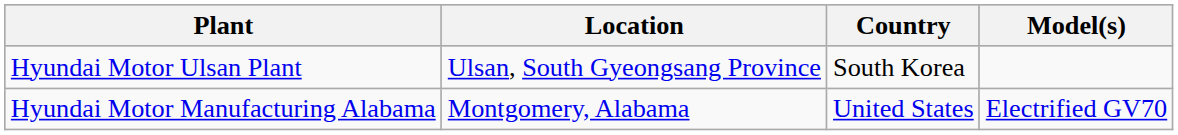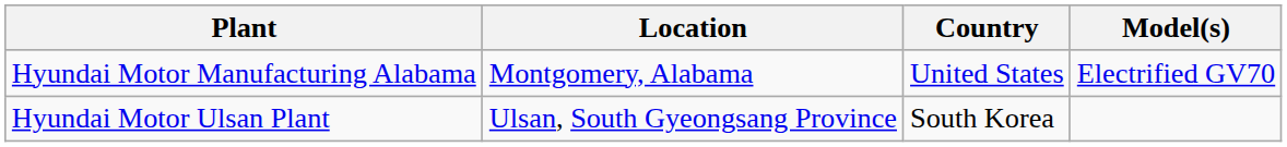 <table class="wikitable">
 <tr>
 <th>Plant</th>
 <th>Location</th>
 <th>Country</th>
 <th>Model(s)</th>
 </tr>
 <tr>
+<td><a href='#'>Hyundai Motor Manufacturing Alabama</a></td>
+<td><a href='#'>Montgomery, Alabama</a></td>
+<td><a href='#'>United States</a></td>
+<td><a href='#'>Electrified GV70</a></td>
+</tr>
+<tr>
 <td><a href='#'>Hyundai Motor Ulsan Plant</a></td>
 <td><a href='#'>Ulsan</a>, <a href='#'>South Gyeongsang Province</a></td>
 <td>South Korea</td>
 <td></td>
 </tr>
-<tr>
-<td><a href='#'>Hyundai Motor Manufacturing Alabama</a></td>
-<td><a href='#'>Montgomery, Alabama</a></td>
-<td><a href='#'>United States</a></td>
-<td><a href='#'>Electrified GV70</a></td>
-</tr>
 </table>
